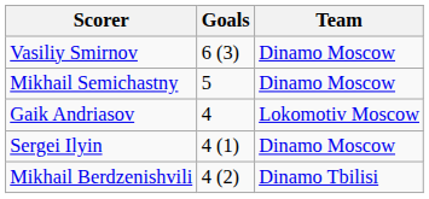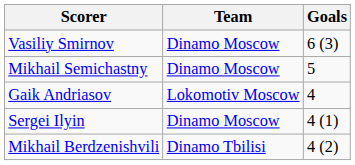 <table class="wikitable">
 <tr>
 <th>Scorer</th>
+<th>Team</th>
 <th>Goals</th>
-<th>Team</th>
 </tr>
 <tr>
 <td><a href='#'>Vasiliy Smirnov</a></td>
+<td><a href='#'>Dinamo Moscow</a></td>
 <td>6 (3)</td>
-<td><a href='#'>Dinamo Moscow</a></td>
 </tr>
 <tr>
 <td><a href='#'>Mikhail Semichastny</a></td>
+<td><a href='#'>Dinamo Moscow</a></td>
 <td>5</td>
-<td><a href='#'>Dinamo Moscow</a></td>
 </tr>
 <tr>
 <td><a href='#'>Gaik Andriasov</a></td>
+<td><a href='#'>Lokomotiv Moscow</a></td>
 <td>4</td>
-<td><a href='#'>Lokomotiv Moscow</a></td>
 </tr>
 <tr>
 <td><a href='#'>Sergei Ilyin</a></td>
+<td><a href='#'>Dinamo Moscow</a></td>
 <td>4 (1)</td>
-<td><a href='#'>Dinamo Moscow</a></td>
 </tr>
 <tr>
 <td><a href='#'>Mikhail Berdzenishvili</a></td>
+<td><a href='#'>Dinamo Tbilisi</a></td>
 <td>4 (2)</td>
-<td><a href='#'>Dinamo Tbilisi</a></td>
 </tr>
 </table>
